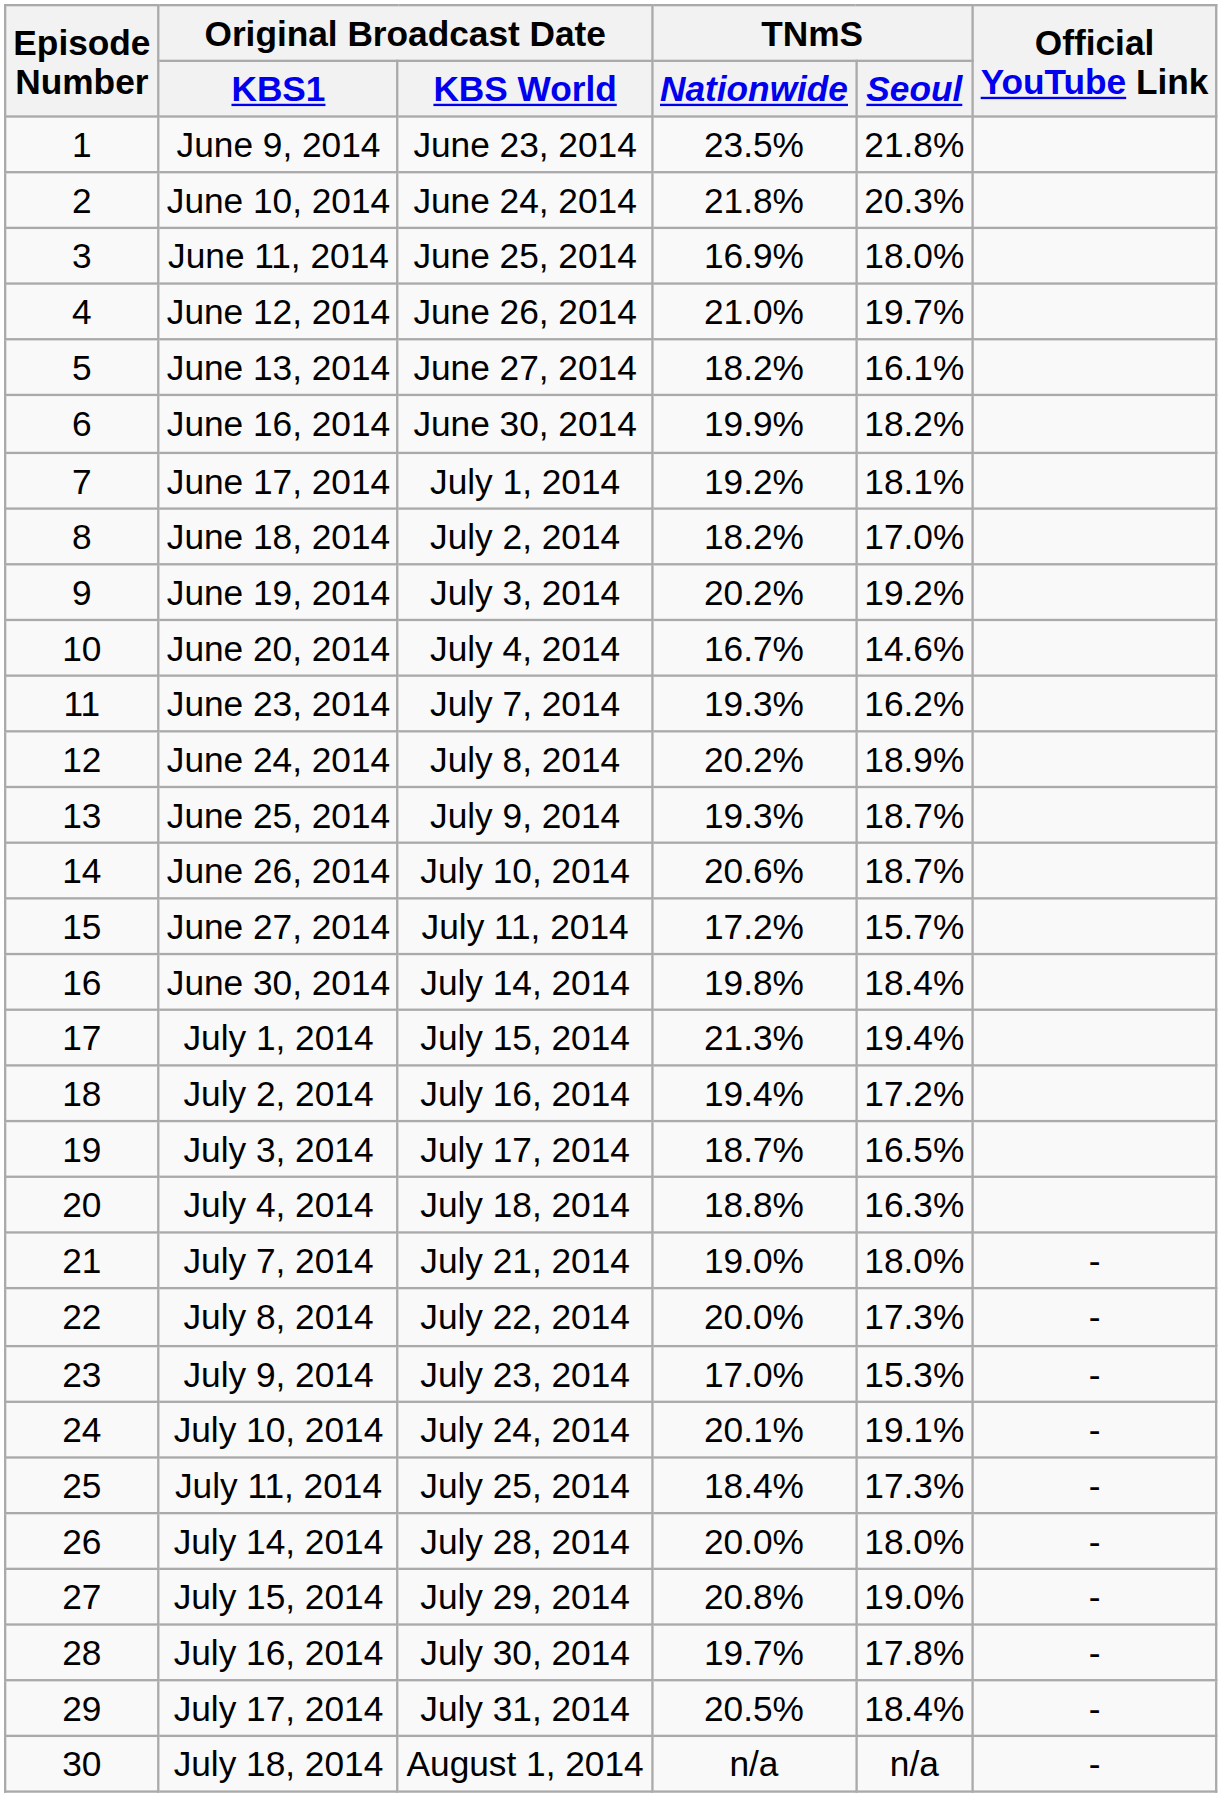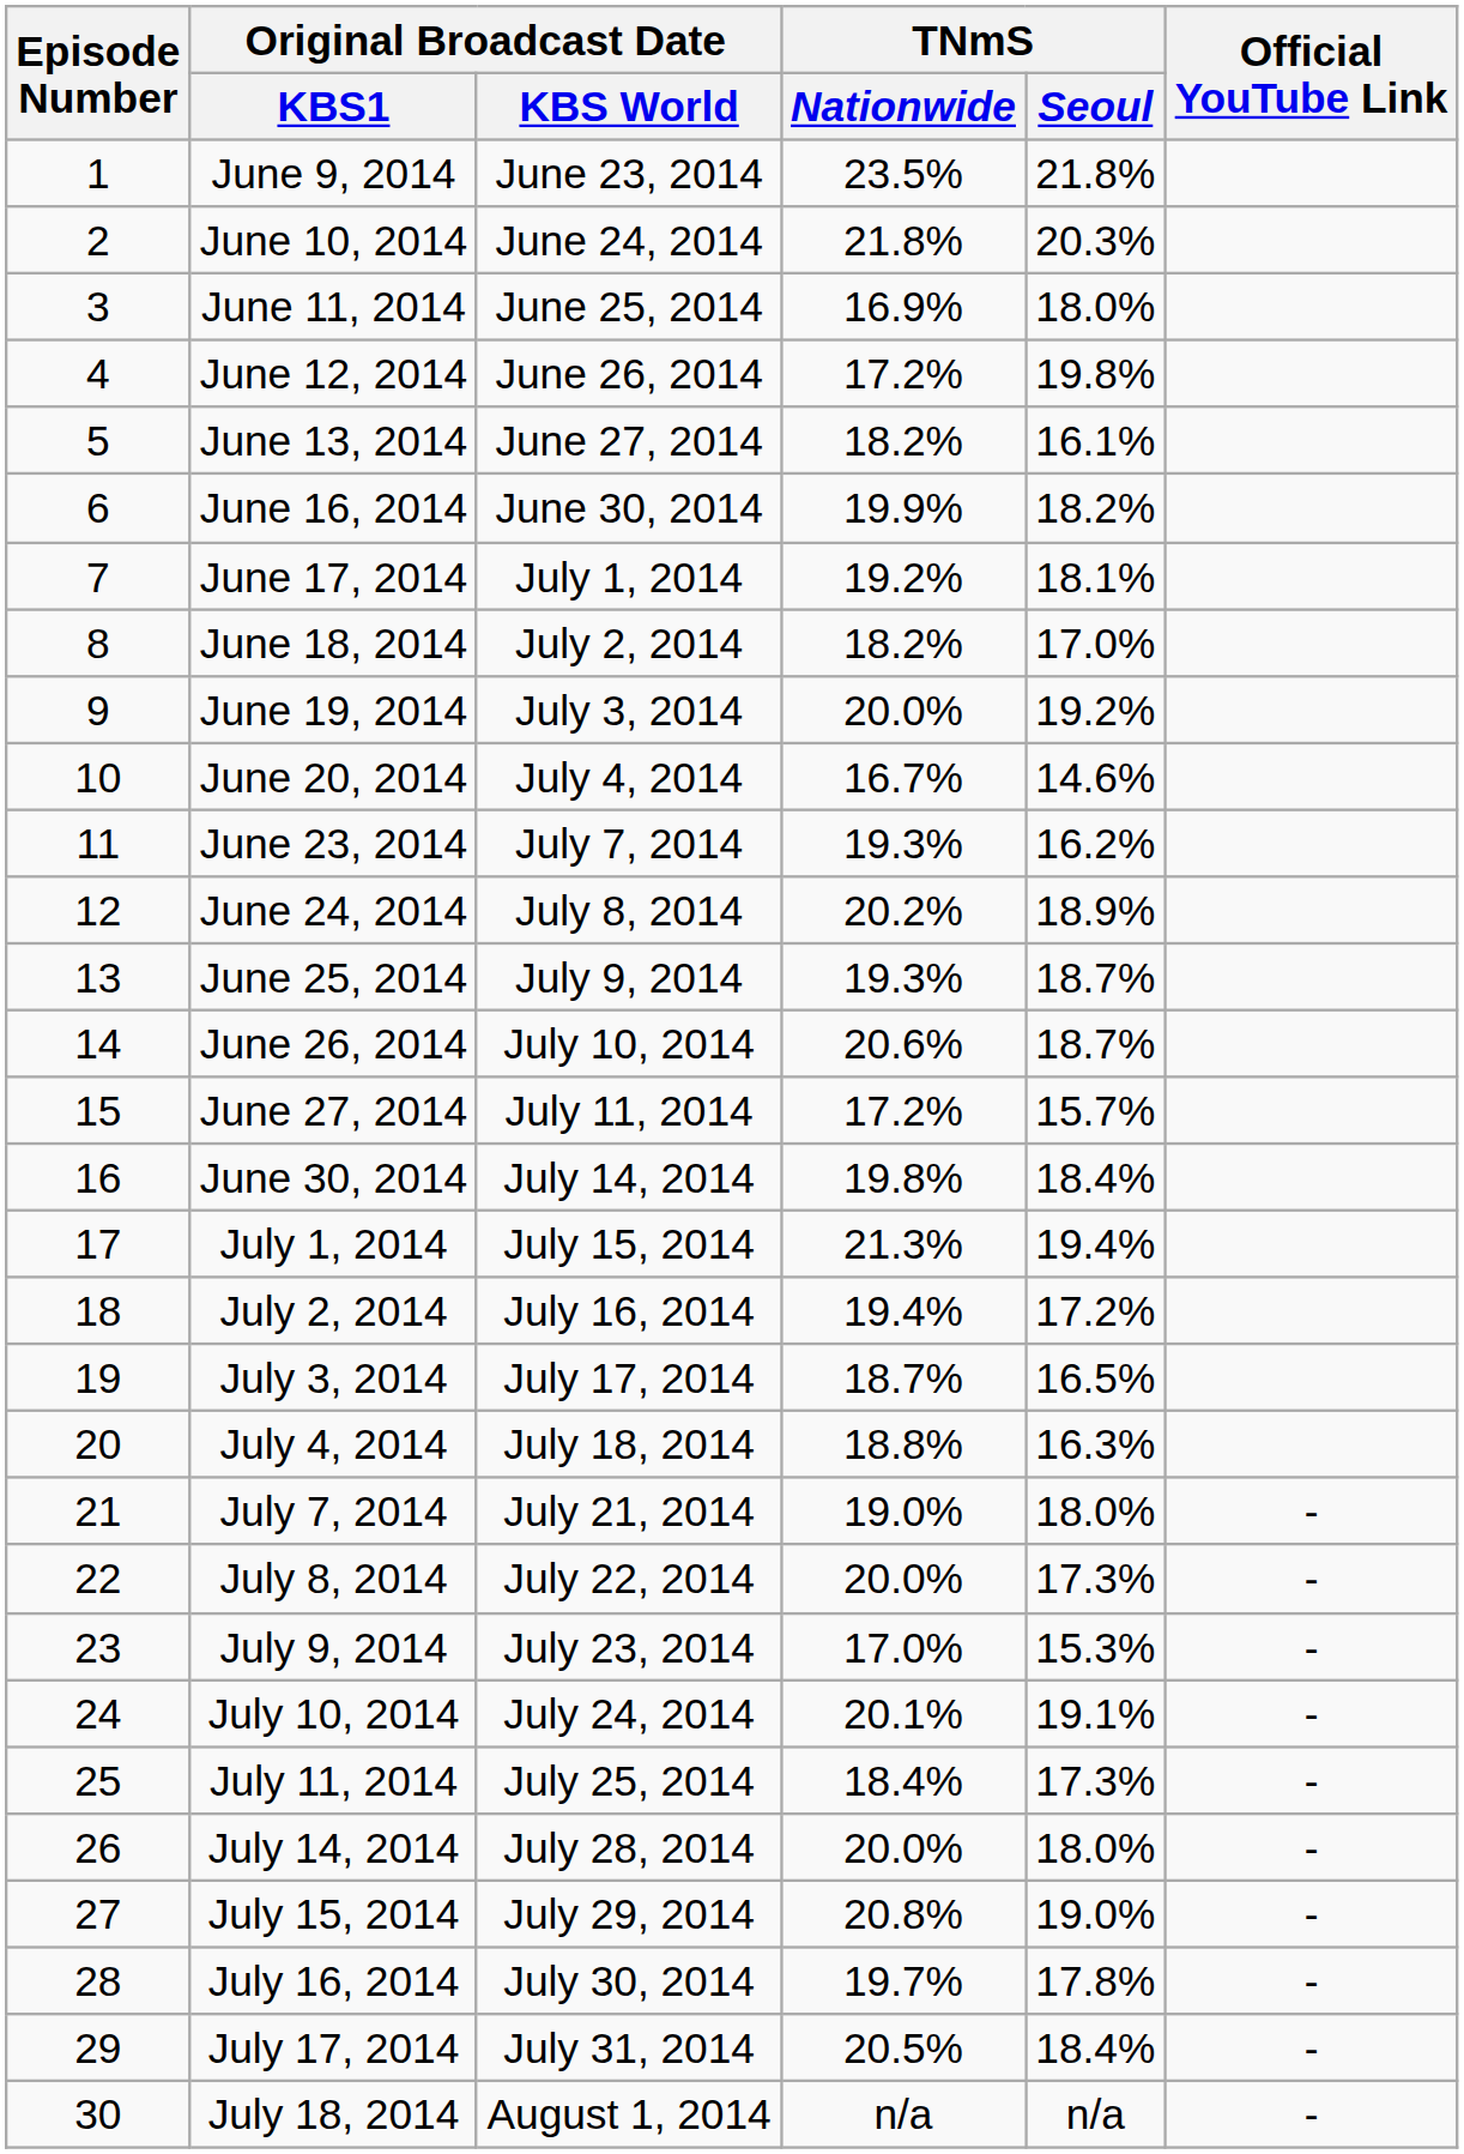 <table class="wikitable" style="font-size: 95%; text-align:center;">
 <tr>
 <th rowspan="2">Episode<br>Number</th>
 <th colspan="2">Original Broadcast Date</th>
 <th colspan="2">TNmS</th>
 <th rowspan="2">Official<br><a href='#'>YouTube</a> Link</th>
 </tr>
 <tr>
 <th><a href='#'>KBS1</a></th>
 <th><a href='#'>KBS World</a></th>
 <th><em><a href='#'>Nationwide</a></em></th>
 <th><em><a href='#'>Seoul</a></em></th>
 </tr>
 <tr>
 <td>1</td>
 <td>June 9, 2014</td>
 <td>June 23, 2014</td>
 <td><span>23.5%</span></td>
 <td><span>21.8%</span></td>
 <td></td>
 </tr>
 <tr>
 <td>2</td>
 <td>June 10, 2014</td>
 <td>June 24, 2014</td>
 <td>21.8%</td>
 <td>20.3%</td>
 <td></td>
 </tr>
 <tr>
 <td>3</td>
 <td>June 11, 2014</td>
 <td>June 25, 2014</td>
 <td>16.9%</td>
 <td>18.0%</td>
 <td></td>
 </tr>
 <tr>
 <td>4</td>
 <td>June 12, 2014</td>
 <td>June 26, 2014</td>
-<td>21.0%</td>
-<td>19.7%</td>
+<td>17.2%</td>
+<td>19.8%</td>
 <td></td>
 </tr>
 <tr>
 <td>5</td>
 <td>June 13, 2014</td>
 <td>June 27, 2014</td>
 <td>18.2%</td>
 <td>16.1%</td>
 <td></td>
 </tr>
 <tr>
 <td>6</td>
 <td>June 16, 2014</td>
 <td>June 30, 2014</td>
 <td>19.9%</td>
 <td>18.2%</td>
 <td></td>
 </tr>
 <tr>
 <td>7</td>
 <td>June 17, 2014</td>
 <td>July 1, 2014</td>
 <td>19.2%</td>
 <td>18.1%</td>
 <td></td>
 </tr>
 <tr>
 <td>8</td>
 <td>June 18, 2014</td>
 <td>July 2, 2014</td>
 <td>18.2%</td>
 <td>17.0%</td>
 <td></td>
 </tr>
 <tr>
 <td>9</td>
 <td>June 19, 2014</td>
 <td>July 3, 2014</td>
-<td>20.2%</td>
+<td>20.0%</td>
 <td>19.2%</td>
 <td></td>
 </tr>
 <tr>
 <td>10</td>
 <td>June 20, 2014</td>
 <td>July 4, 2014</td>
 <td><span>16.7%</span></td>
 <td><span>14.6%</span></td>
 <td></td>
 </tr>
 <tr>
 <td>11</td>
 <td>June 23, 2014</td>
 <td>July 7, 2014</td>
 <td>19.3%</td>
 <td>16.2%</td>
 <td></td>
 </tr>
 <tr>
 <td>12</td>
 <td>June 24, 2014</td>
 <td>July 8, 2014</td>
 <td>20.2%</td>
 <td>18.9%</td>
 <td></td>
 </tr>
 <tr>
 <td>13</td>
 <td>June 25, 2014</td>
 <td>July 9, 2014</td>
 <td>19.3%</td>
 <td>18.7%</td>
 <td></td>
 </tr>
 <tr>
 <td>14</td>
 <td>June 26, 2014</td>
 <td>July 10, 2014</td>
 <td>20.6%</td>
 <td>18.7%</td>
 <td></td>
 </tr>
 <tr>
 <td>15</td>
 <td>June 27, 2014</td>
 <td>July 11, 2014</td>
 <td>17.2%</td>
 <td>15.7%</td>
 <td></td>
 </tr>
 <tr>
 <td>16</td>
 <td>June 30, 2014</td>
 <td>July 14, 2014</td>
 <td>19.8%</td>
 <td>18.4%</td>
 <td></td>
 </tr>
 <tr>
 <td>17</td>
 <td>July 1, 2014</td>
 <td>July 15, 2014</td>
 <td>21.3%</td>
 <td>19.4%</td>
 <td></td>
 </tr>
 <tr>
 <td>18</td>
 <td>July 2, 2014</td>
 <td>July 16, 2014</td>
 <td>19.4%</td>
 <td>17.2%</td>
 <td></td>
 </tr>
 <tr>
 <td>19</td>
 <td>July 3, 2014</td>
 <td>July 17, 2014</td>
 <td>18.7%</td>
 <td>16.5%</td>
 <td></td>
 </tr>
 <tr>
 <td>20</td>
 <td>July 4, 2014</td>
 <td>July 18, 2014</td>
 <td>18.8%</td>
 <td>16.3%</td>
 <td></td>
 </tr>
 <tr>
 <td>21</td>
 <td>July 7, 2014</td>
 <td>July 21, 2014</td>
 <td>19.0%</td>
 <td>18.0%</td>
 <td>-</td>
 </tr>
 <tr>
 <td>22</td>
 <td>July 8, 2014</td>
 <td>July 22, 2014</td>
 <td>20.0%</td>
 <td>17.3%</td>
 <td>-</td>
 </tr>
 <tr>
 <td>23</td>
 <td>July 9, 2014</td>
 <td>July 23, 2014</td>
 <td>17.0%</td>
 <td>15.3%</td>
 <td>-</td>
 </tr>
 <tr>
 <td>24</td>
 <td>July 10, 2014</td>
 <td>July 24, 2014</td>
 <td>20.1%</td>
 <td>19.1%</td>
 <td>-</td>
 </tr>
 <tr>
 <td>25</td>
 <td>July 11, 2014</td>
 <td>July 25, 2014</td>
 <td>18.4%</td>
 <td>17.3%</td>
 <td>-</td>
 </tr>
 <tr>
 <td>26</td>
 <td>July 14, 2014</td>
 <td>July 28, 2014</td>
 <td>20.0%</td>
 <td>18.0%</td>
 <td>-</td>
 </tr>
 <tr>
 <td>27</td>
 <td>July 15, 2014</td>
 <td>July 29, 2014</td>
 <td>20.8%</td>
 <td>19.0%</td>
 <td>-</td>
 </tr>
 <tr>
 <td>28</td>
 <td>July 16, 2014</td>
 <td>July 30, 2014</td>
 <td>19.7%</td>
 <td>17.8%</td>
 <td>-</td>
 </tr>
 <tr>
 <td>29</td>
 <td>July 17, 2014</td>
 <td>July 31, 2014</td>
 <td>20.5%</td>
 <td>18.4%</td>
 <td>-</td>
 </tr>
 <tr>
 <td>30</td>
 <td>July 18, 2014</td>
 <td>August 1, 2014</td>
 <td>n/a</td>
 <td>n/a</td>
 <td>-</td>
 </tr>
 </table>
